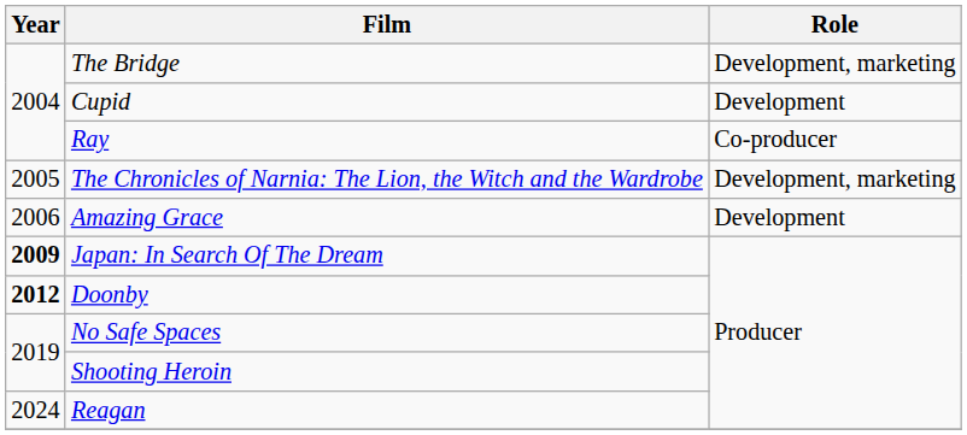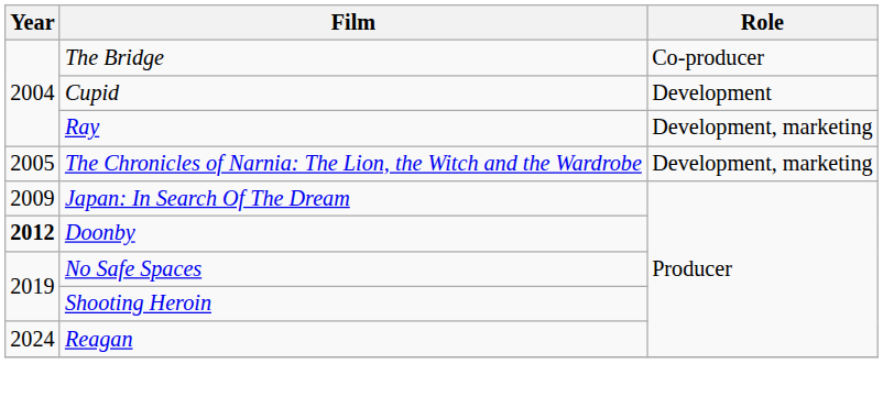 <table class="wikitable sortable" style=text-align:left>
 <tr>
 <th scope="col">Year</th>
 <th scope="col">Film</th>
 <th scope="col">Role</th>
 </tr>
 <tr>
 <td rowspan="3">2004</td>
 <td><em>The Bridge</em></td>
-<td>Development, marketing</td>
+<td>Co-producer</td>
 </tr>
 <tr>
 <td><em>Cupid</em></td>
 <td>Development</td>
 </tr>
 <tr>
 <td><em><a href='#'>Ray</a></em></td>
-<td>Co-producer</td>
+<td>Development, marketing</td>
 </tr>
 <tr>
 <td>2005</td>
 <td><em><a href='#'>The Chronicles of Narnia: The Lion, the Witch and the Wardrobe</a></em></td>
 <td>Development, marketing</td>
 </tr>
 <tr>
-<td>2006</td>
-<td><em><a href='#'>Amazing Grace</a></em></td>
-<td>Development</td>
-</tr>
-<tr>
-<td><strong>2009</strong></td>
+<td>2009</td>
 <td><em><a href='#'>Japan: In Search Of The Dream</a></em></td>
 <td rowspan="5">Producer</td>
 </tr>
 <tr>
 <td><strong>2012</strong></td>
 <td><em><a href='#'>Doonby</a></em></td>
 </tr>
 <tr>
 <td rowspan="2">2019</td>
 <td><em><a href='#'>No Safe Spaces</a></em></td>
 </tr>
 <tr>
 <td><em><a href='#'>Shooting Heroin</a></em></td>
 </tr>
 <tr>
 <td>2024</td>
 <td><em><a href='#'>Reagan</a></em></td>
 </tr>
 <tr>
 </tr>
 </table>
